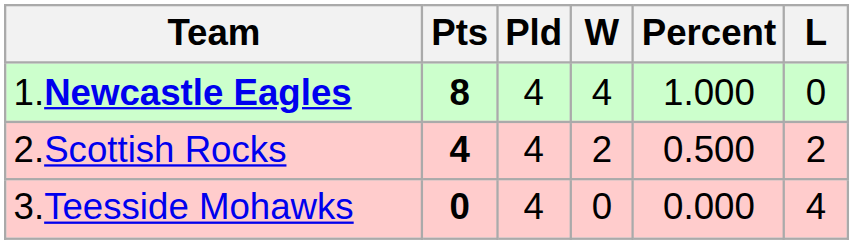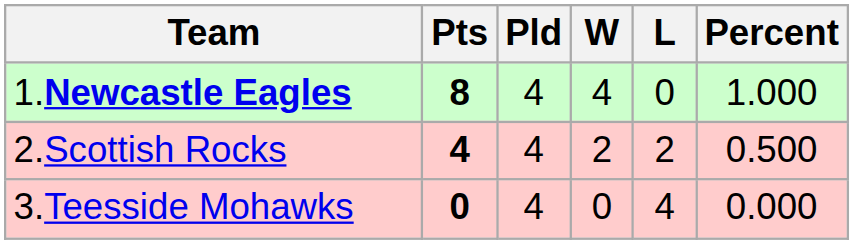 <table class="wikitable" style="text-align: center;">
 <tr>
 <th style="width:175px;">Team</th>
 <th style="width:20px;" abbr="Points">Pts</th>
 <th style="width:20px;" abbr="Played">Pld</th>
 <th style="width:20px;" abbr="Won">W</th>
+<th style="width:20px;" abbr="Lost">L</th>
 <th style="width:20px;" abbr="Percentage">Percent</th>
-<th style="width:20px;" abbr="Lost">L</th>
 </tr>
 <tr style="background:#cfc;">
 <td style="text-align:left;">1.<strong><a href='#'>Newcastle Eagles</a></strong></td>
 <td><strong>8</strong></td>
 <td>4</td>
 <td>4</td>
+<td>0</td>
 <td>1.000</td>
-<td>0</td>
 </tr>
 <tr style="background:#fcc;">
 <td style="text-align:left;">2.<a href='#'>Scottish Rocks</a></td>
 <td><strong>4</strong></td>
 <td>4</td>
 <td>2</td>
+<td>2</td>
 <td>0.500</td>
-<td>2</td>
 </tr>
 <tr style="background:#fcc;">
 <td style="text-align:left;">3.<a href='#'>Teesside Mohawks</a></td>
 <td><strong>0</strong></td>
 <td>4</td>
 <td>0</td>
+<td>4</td>
 <td>0.000</td>
-<td>4</td>
 </tr>
 </table>
